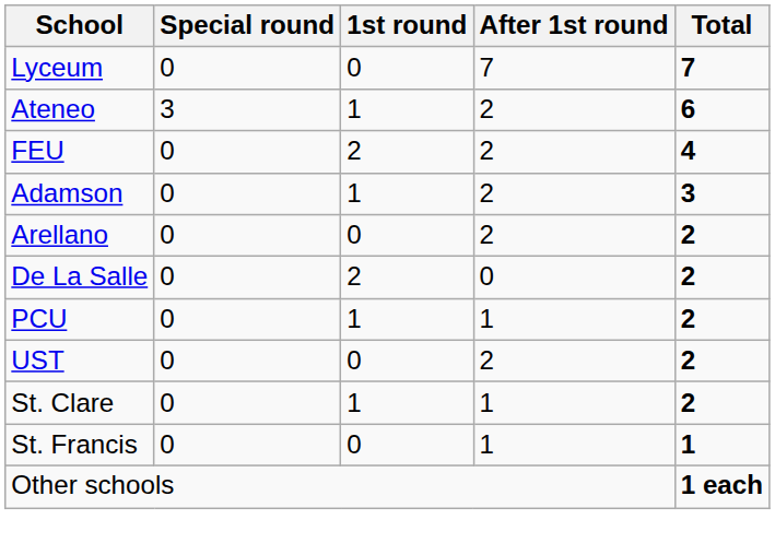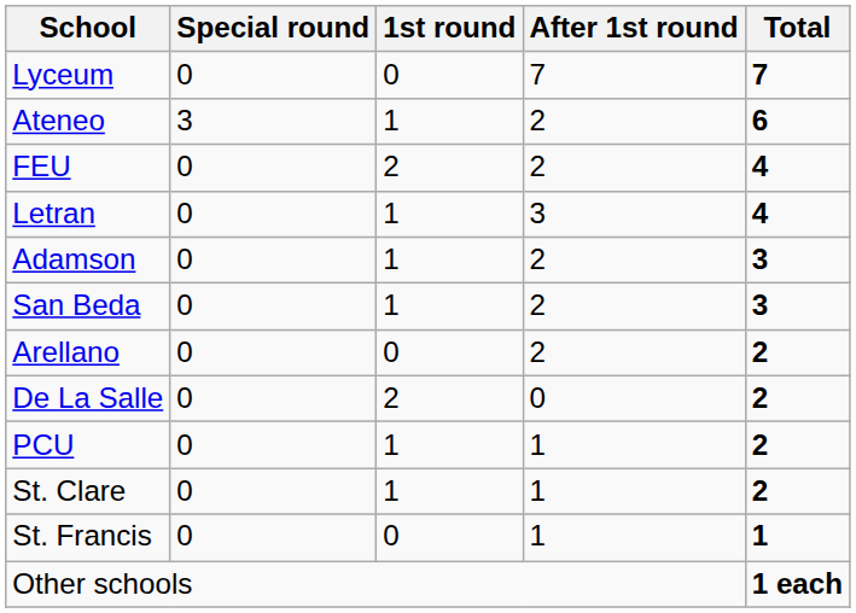 <table class="wikitable">
 <tr>
 <th>School</th>
 <th>Special round</th>
 <th>1st round</th>
 <th>After 1st round</th>
 <th>Total</th>
 </tr>
 <tr>
 <td><a href='#'>Lyceum</a></td>
 <td>0</td>
 <td>0</td>
 <td>7</td>
 <td><strong>7</strong></td>
 </tr>
 <tr>
 <td><a href='#'>Ateneo</a></td>
 <td>3</td>
 <td>1</td>
 <td>2</td>
 <td><strong>6</strong></td>
 </tr>
 <tr>
 <td><a href='#'>FEU</a></td>
 <td>0</td>
 <td>2</td>
 <td>2</td>
 <td><strong>4</strong></td>
 </tr>
 <tr>
+<td><a href='#'>Letran</a></td>
+<td>0</td>
+<td>1</td>
+<td>3</td>
+<td><strong>4</strong></td>
+</tr>
+<tr>
 <td><a href='#'>Adamson</a></td>
+<td>0</td>
+<td>1</td>
+<td>2</td>
+<td><strong>3</strong></td>
+</tr>
+<tr>
+<td><a href='#'>San Beda</a></td>
 <td>0</td>
 <td>1</td>
 <td>2</td>
 <td><strong>3</strong></td>
 </tr>
 <tr>
 <td><a href='#'>Arellano</a></td>
 <td>0</td>
 <td>0</td>
 <td>2</td>
 <td><strong>2</strong></td>
 </tr>
 <tr>
 <td><a href='#'>De La Salle</a></td>
 <td>0</td>
 <td>2</td>
 <td>0</td>
 <td><strong>2</strong></td>
 </tr>
 <tr>
 <td><a href='#'>PCU</a></td>
 <td>0</td>
 <td>1</td>
 <td>1</td>
 <td><strong>2</strong></td>
 </tr>
 <tr>
-<td><a href='#'>UST</a></td>
-<td>0</td>
-<td>0</td>
-<td>2</td>
-<td><strong>2</strong></td>
-</tr>
-<tr>
 <td>St. Clare</td>
 <td>0</td>
 <td>1</td>
 <td>1</td>
 <td><strong>2</strong></td>
 </tr>
 <tr>
 <td>St. Francis</td>
 <td>0</td>
 <td>0</td>
 <td>1</td>
 <td><strong>1</strong></td>
 </tr>
 <tr>
 <td colspan="4">Other schools</td>
 <td><strong>1 each</strong></td>
 </tr>
 </table>
